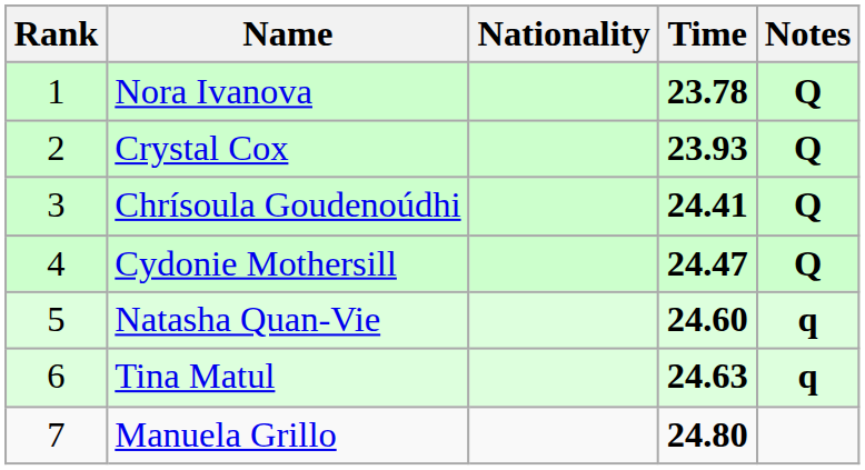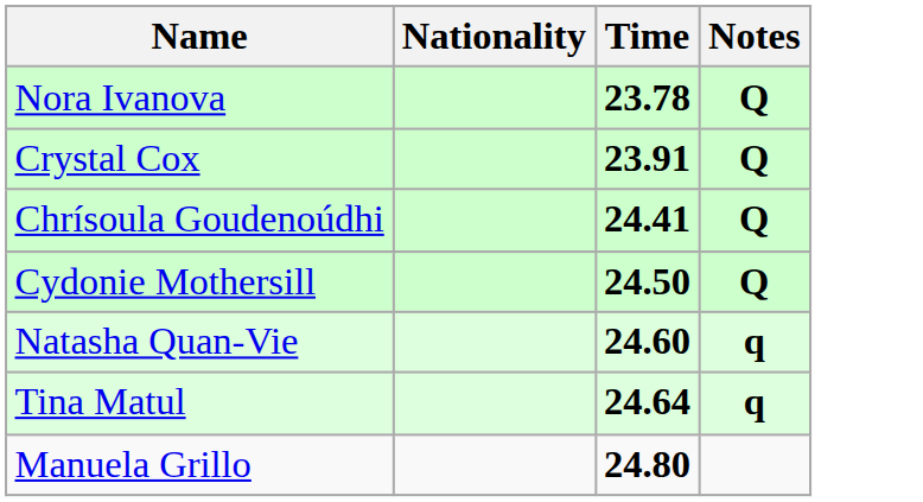 <table class="wikitable sortable" style="text-align:center">
 <tr>
-<th>Rank</th>
 <th>Name</th>
 <th>Nationality</th>
 <th>Time</th>
 <th>Notes</th>
 </tr>
 <tr bgcolor=ccffcc>
-<td>1</td>
 <td align=left><a href='#'>Nora Ivanova</a></td>
 <td align=left></td>
 <td><strong>23.78</strong></td>
 <td><strong>Q</strong></td>
 </tr>
 <tr bgcolor=ccffcc>
-<td>2</td>
 <td align=left><a href='#'>Crystal Cox</a></td>
 <td align=left></td>
-<td><strong>23.93</strong></td>
+<td><strong>23.91</strong></td>
 <td><strong>Q</strong></td>
 </tr>
 <tr bgcolor=ccffcc>
-<td>3</td>
 <td align=left><a href='#'>Chrísoula Goudenoúdhi</a></td>
 <td align=left></td>
 <td><strong>24.41</strong></td>
 <td><strong>Q</strong></td>
 </tr>
 <tr bgcolor=ccffcc>
-<td>4</td>
 <td align=left><a href='#'>Cydonie Mothersill</a></td>
 <td align=left></td>
-<td><strong>24.47</strong></td>
+<td><strong>24.50</strong></td>
 <td><strong>Q</strong></td>
 </tr>
 <tr bgcolor=ddffdd>
-<td>5</td>
 <td align=left><a href='#'>Natasha Quan-Vie</a></td>
 <td align=left></td>
 <td><strong>24.60</strong></td>
 <td><strong>q</strong></td>
 </tr>
 <tr bgcolor=ddffdd>
-<td>6</td>
 <td align=left><a href='#'>Tina Matul</a></td>
 <td align=left></td>
-<td><strong>24.63</strong></td>
+<td><strong>24.64</strong></td>
 <td><strong>q</strong></td>
 </tr>
 <tr>
-<td>7</td>
 <td align=left><a href='#'>Manuela Grillo</a></td>
 <td align=left></td>
 <td><strong>24.80</strong></td>
 <td></td>
 </tr>
 </table>
